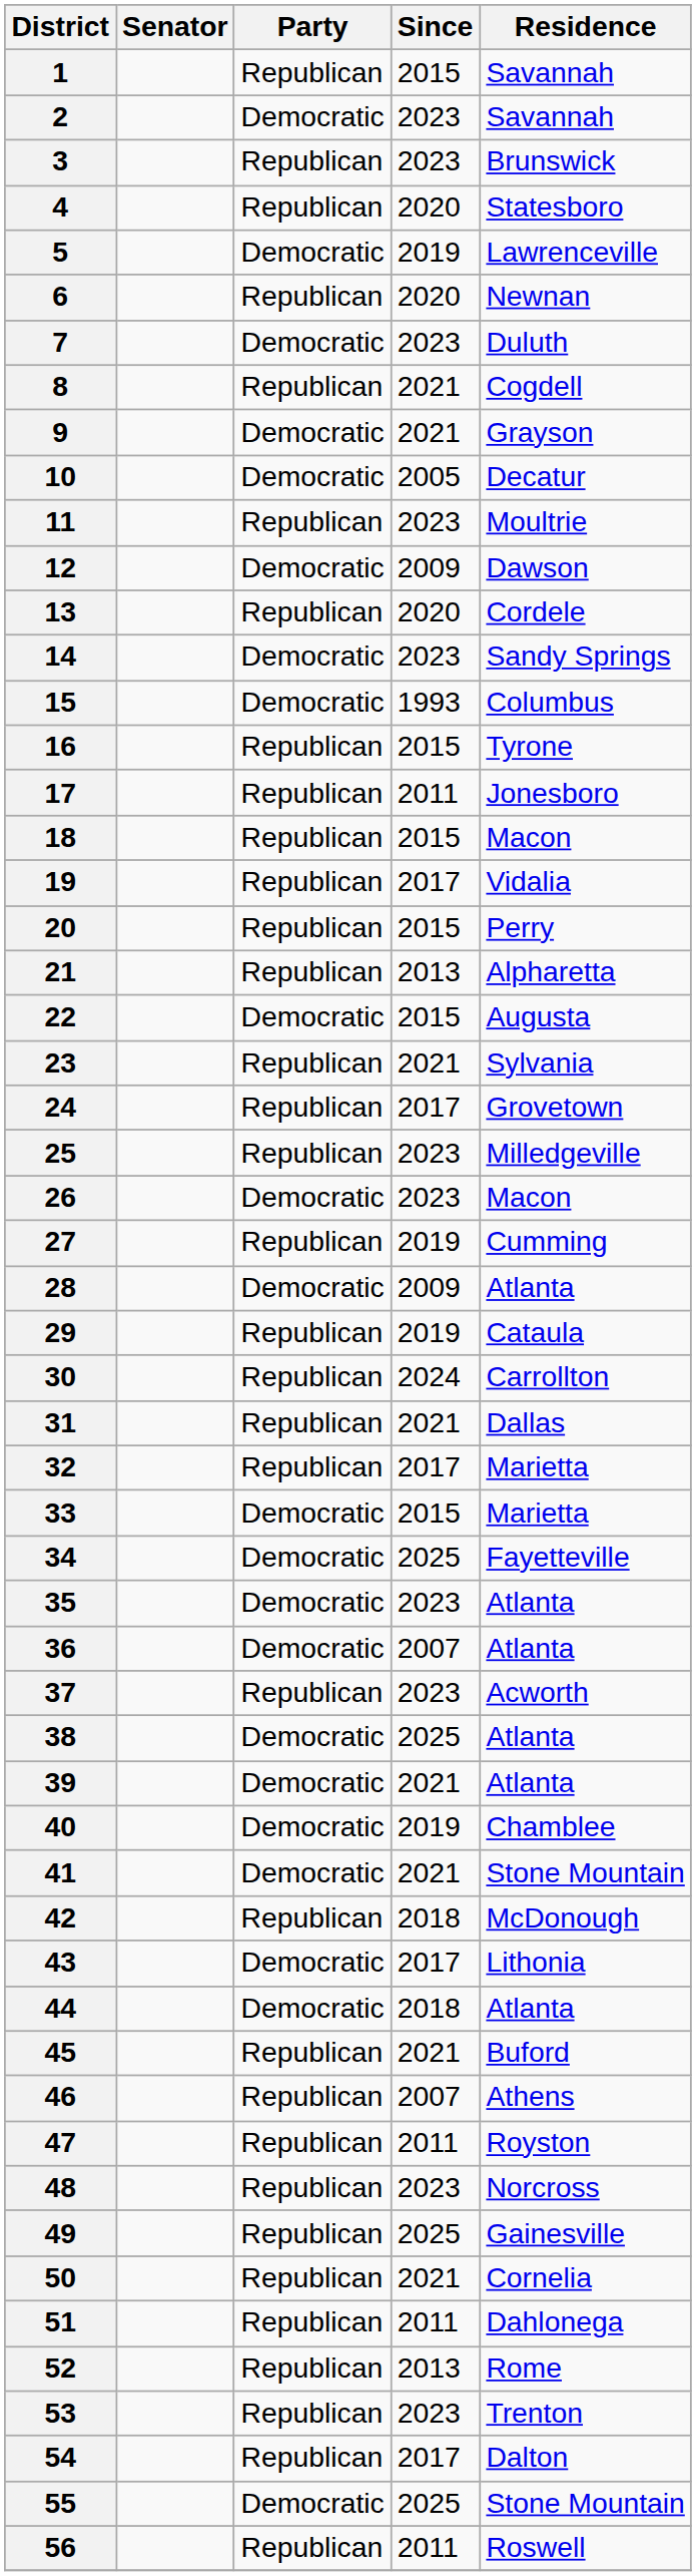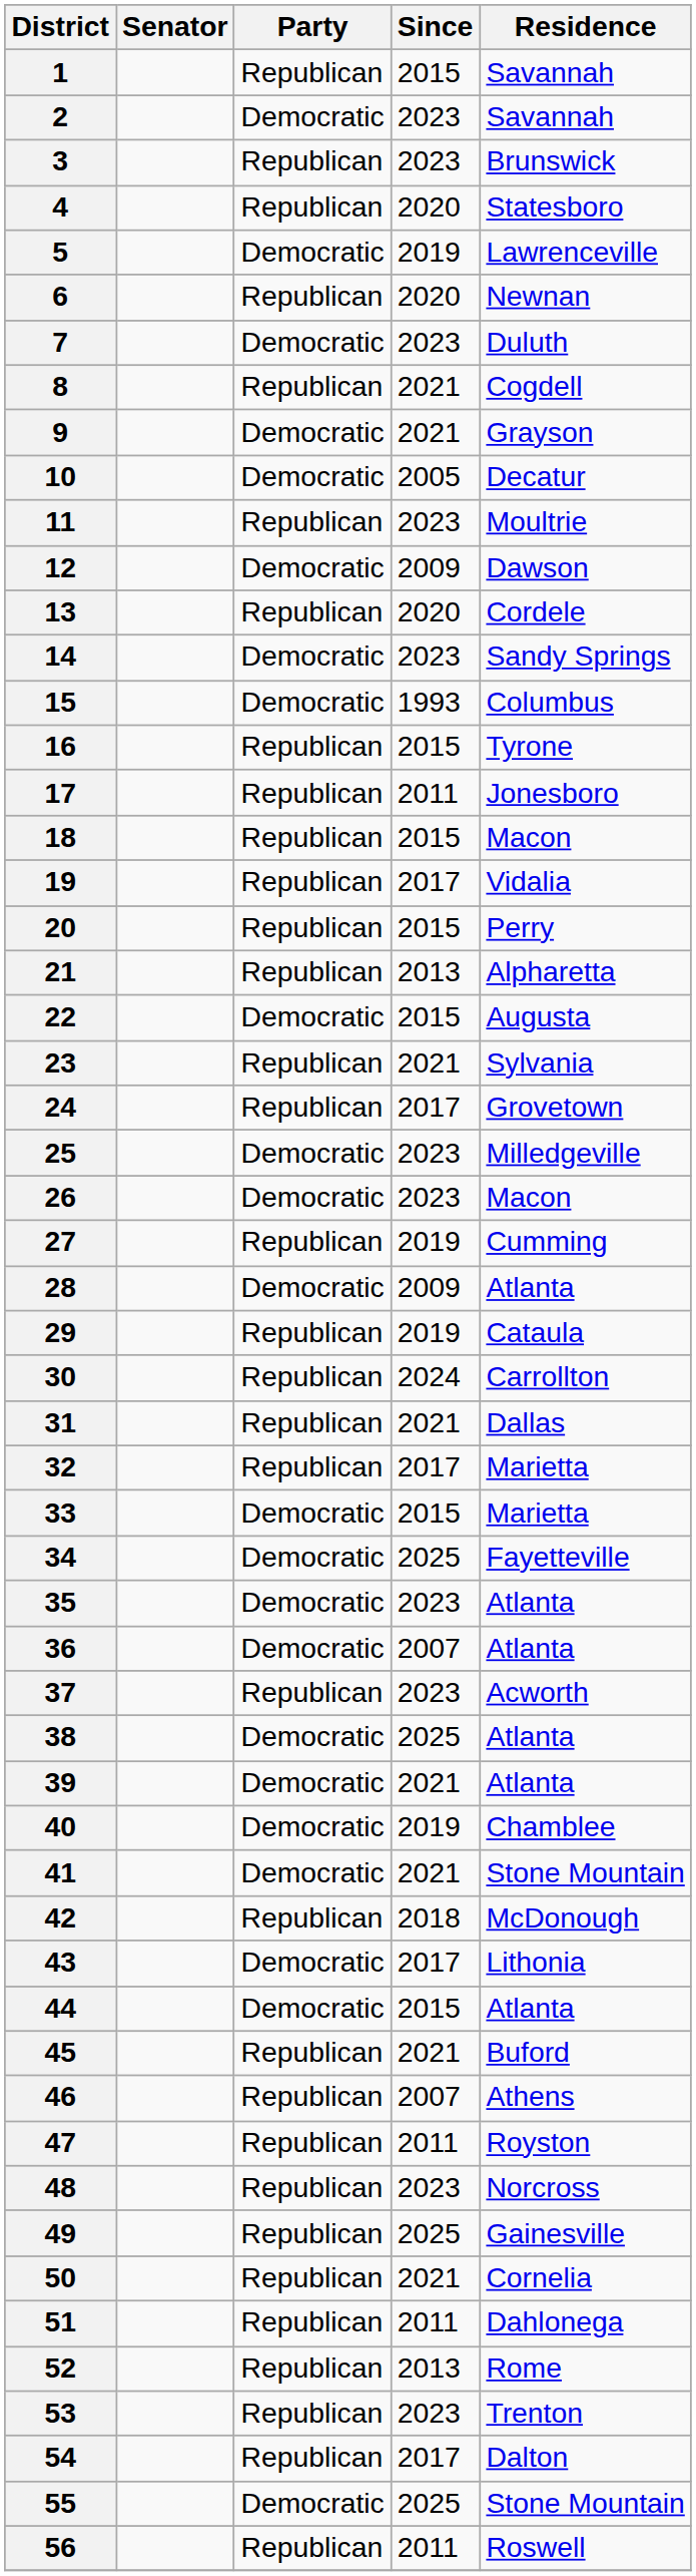 <table class= "sortable wikitable">
 <tr>
 <th>District</th>
 <th>Senator</th>
 <th>Party</th>
 <th>Since</th>
 <th>Residence</th>
 </tr>
 <tr>
 <th>1</th>
 <td></td>
 <td>Republican</td>
 <td>2015</td>
 <td><a href='#'>Savannah</a></td>
 </tr>
 <tr>
 <th>2</th>
 <td></td>
 <td>Democratic</td>
 <td>2023</td>
 <td><a href='#'>Savannah</a></td>
 </tr>
 <tr>
 <th>3</th>
 <td></td>
 <td>Republican</td>
 <td>2023</td>
 <td><a href='#'>Brunswick</a></td>
 </tr>
 <tr>
 <th>4</th>
 <td></td>
 <td>Republican</td>
 <td>2020</td>
 <td><a href='#'>Statesboro</a></td>
 </tr>
 <tr>
 <th>5</th>
 <td></td>
 <td>Democratic</td>
 <td>2019</td>
 <td><a href='#'>Lawrenceville</a></td>
 </tr>
 <tr>
 <th>6</th>
 <td></td>
 <td>Republican</td>
 <td>2020</td>
 <td><a href='#'>Newnan</a></td>
 </tr>
 <tr>
 <th>7</th>
 <td></td>
 <td>Democratic</td>
 <td>2023</td>
 <td><a href='#'>Duluth</a></td>
 </tr>
 <tr>
 <th>8</th>
 <td></td>
 <td>Republican</td>
 <td>2021</td>
 <td><a href='#'>Cogdell</a></td>
 </tr>
 <tr>
 <th>9</th>
 <td></td>
 <td>Democratic</td>
 <td>2021</td>
 <td><a href='#'>Grayson</a></td>
 </tr>
 <tr>
 <th>10</th>
 <td></td>
 <td>Democratic</td>
 <td>2005</td>
 <td><a href='#'>Decatur</a></td>
 </tr>
 <tr>
 <th>11</th>
 <td></td>
 <td>Republican</td>
 <td>2023</td>
 <td><a href='#'>Moultrie</a></td>
 </tr>
 <tr>
 <th>12</th>
 <td></td>
 <td>Democratic</td>
 <td>2009</td>
 <td><a href='#'>Dawson</a></td>
 </tr>
 <tr>
 <th>13</th>
 <td></td>
 <td>Republican</td>
 <td>2020</td>
 <td><a href='#'>Cordele</a></td>
 </tr>
 <tr>
 <th>14</th>
 <td></td>
 <td>Democratic</td>
 <td>2023</td>
 <td><a href='#'>Sandy Springs</a></td>
 </tr>
 <tr>
 <th>15</th>
 <td></td>
 <td>Democratic</td>
 <td>1993</td>
 <td><a href='#'>Columbus</a></td>
 </tr>
 <tr>
 <th>16</th>
 <td></td>
 <td>Republican</td>
 <td>2015</td>
 <td><a href='#'>Tyrone</a></td>
 </tr>
 <tr>
 <th>17</th>
 <td></td>
 <td>Republican</td>
 <td>2011</td>
 <td><a href='#'>Jonesboro</a></td>
 </tr>
 <tr>
 <th>18</th>
 <td></td>
 <td>Republican</td>
 <td>2015</td>
 <td><a href='#'>Macon</a></td>
 </tr>
 <tr>
 <th>19</th>
 <td></td>
 <td>Republican</td>
 <td>2017</td>
 <td><a href='#'>Vidalia</a></td>
 </tr>
 <tr>
 <th>20</th>
 <td></td>
 <td>Republican</td>
 <td>2015</td>
 <td><a href='#'>Perry</a></td>
 </tr>
 <tr>
 <th>21</th>
 <td></td>
 <td>Republican</td>
 <td>2013</td>
 <td><a href='#'>Alpharetta</a></td>
 </tr>
 <tr>
 <th>22</th>
 <td></td>
 <td>Democratic</td>
 <td>2015</td>
 <td><a href='#'>Augusta</a></td>
 </tr>
 <tr>
 <th>23</th>
 <td></td>
 <td>Republican</td>
 <td>2021</td>
 <td><a href='#'>Sylvania</a></td>
 </tr>
 <tr>
 <th>24</th>
 <td></td>
 <td>Republican</td>
 <td>2017</td>
 <td><a href='#'>Grovetown</a></td>
 </tr>
 <tr>
 <th>25</th>
 <td></td>
-<td>Republican</td>
+<td>Democratic</td>
 <td>2023</td>
 <td><a href='#'>Milledgeville</a></td>
 </tr>
 <tr>
 <th>26</th>
 <td></td>
 <td>Democratic</td>
 <td>2023</td>
 <td><a href='#'>Macon</a></td>
 </tr>
 <tr>
 <th>27</th>
 <td></td>
 <td>Republican</td>
 <td>2019</td>
 <td><a href='#'>Cumming</a></td>
 </tr>
 <tr>
 <th>28</th>
 <td></td>
 <td>Democratic</td>
 <td>2009</td>
 <td><a href='#'>Atlanta</a></td>
 </tr>
 <tr>
 <th>29</th>
 <td></td>
 <td>Republican</td>
 <td>2019</td>
 <td><a href='#'>Cataula</a></td>
 </tr>
 <tr>
 <th>30</th>
 <td></td>
 <td>Republican</td>
 <td>2024</td>
 <td><a href='#'>Carrollton</a></td>
 </tr>
 <tr>
 <th>31</th>
 <td></td>
 <td>Republican</td>
 <td>2021</td>
 <td><a href='#'>Dallas</a></td>
 </tr>
 <tr>
 <th>32</th>
 <td></td>
 <td>Republican</td>
 <td>2017</td>
 <td><a href='#'>Marietta</a></td>
 </tr>
 <tr>
 <th>33</th>
 <td></td>
 <td>Democratic</td>
 <td>2015</td>
 <td><a href='#'>Marietta</a></td>
 </tr>
 <tr>
 <th>34</th>
 <td></td>
 <td>Democratic</td>
 <td>2025</td>
 <td><a href='#'>Fayetteville</a></td>
 </tr>
 <tr>
 <th>35</th>
 <td></td>
 <td>Democratic</td>
 <td>2023</td>
 <td><a href='#'>Atlanta</a></td>
 </tr>
 <tr>
 <th>36</th>
 <td></td>
 <td>Democratic</td>
 <td>2007</td>
 <td><a href='#'>Atlanta</a></td>
 </tr>
 <tr>
 <th>37</th>
 <td></td>
 <td>Republican</td>
 <td>2023</td>
 <td><a href='#'>Acworth</a></td>
 </tr>
 <tr>
 <th>38</th>
 <td></td>
 <td>Democratic</td>
 <td>2025</td>
 <td><a href='#'>Atlanta</a></td>
 </tr>
 <tr>
 <th>39</th>
 <td></td>
 <td>Democratic</td>
 <td>2021</td>
 <td><a href='#'>Atlanta</a></td>
 </tr>
 <tr>
 <th>40</th>
 <td></td>
 <td>Democratic</td>
 <td>2019</td>
 <td><a href='#'>Chamblee</a></td>
 </tr>
 <tr>
 <th>41</th>
 <td></td>
 <td>Democratic</td>
 <td>2021</td>
 <td><a href='#'>Stone Mountain</a></td>
 </tr>
 <tr>
 <th>42</th>
 <td></td>
 <td>Republican</td>
 <td>2018</td>
 <td><a href='#'>McDonough</a></td>
 </tr>
 <tr>
 <th>43</th>
 <td></td>
 <td>Democratic</td>
 <td>2017</td>
 <td><a href='#'>Lithonia</a></td>
 </tr>
 <tr>
 <th>44</th>
 <td></td>
 <td>Democratic</td>
-<td>2018</td>
+<td>2015</td>
 <td><a href='#'>Atlanta</a></td>
 </tr>
 <tr>
 <th>45</th>
 <td></td>
 <td>Republican</td>
 <td>2021</td>
 <td><a href='#'>Buford</a></td>
 </tr>
 <tr>
 <th>46</th>
 <td></td>
 <td>Republican</td>
 <td>2007</td>
 <td><a href='#'>Athens</a></td>
 </tr>
 <tr>
 <th>47</th>
 <td></td>
 <td>Republican</td>
 <td>2011</td>
 <td><a href='#'>Royston</a></td>
 </tr>
 <tr>
 <th>48</th>
 <td></td>
 <td>Republican</td>
 <td>2023</td>
 <td><a href='#'>Norcross</a></td>
 </tr>
 <tr>
 <th>49</th>
 <td></td>
 <td>Republican</td>
 <td>2025</td>
 <td><a href='#'>Gainesville</a></td>
 </tr>
 <tr>
 <th>50</th>
 <td></td>
 <td>Republican</td>
 <td>2021</td>
 <td><a href='#'>Cornelia</a></td>
 </tr>
 <tr>
 <th>51</th>
 <td></td>
 <td>Republican</td>
 <td>2011</td>
 <td><a href='#'>Dahlonega</a></td>
 </tr>
 <tr>
 <th>52</th>
 <td></td>
 <td>Republican</td>
 <td>2013</td>
 <td><a href='#'>Rome</a></td>
 </tr>
 <tr>
 <th>53</th>
 <td></td>
 <td>Republican</td>
 <td>2023</td>
 <td><a href='#'>Trenton</a></td>
 </tr>
 <tr>
 <th>54</th>
 <td></td>
 <td>Republican</td>
 <td>2017</td>
 <td><a href='#'>Dalton</a></td>
 </tr>
 <tr>
 <th>55</th>
 <td></td>
 <td>Democratic</td>
 <td>2025</td>
 <td><a href='#'>Stone Mountain</a></td>
 </tr>
 <tr>
 <th>56</th>
 <td></td>
 <td>Republican</td>
 <td>2011</td>
 <td><a href='#'>Roswell</a></td>
 </tr>
 <tr>
 </tr>
 </table>
